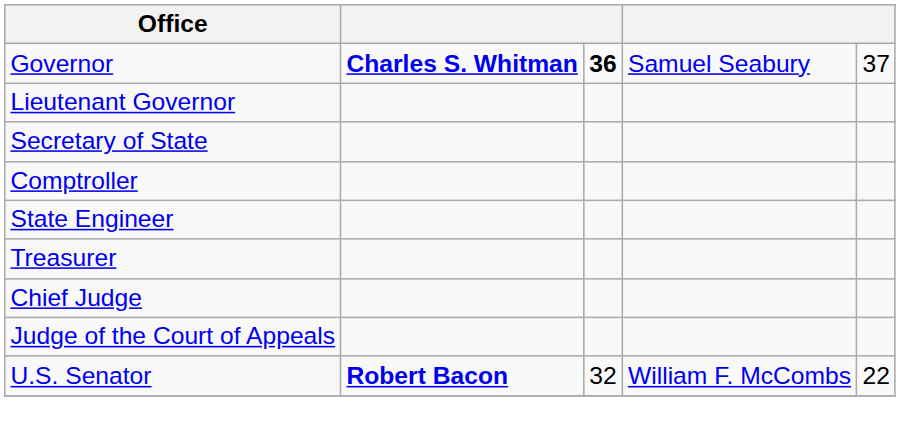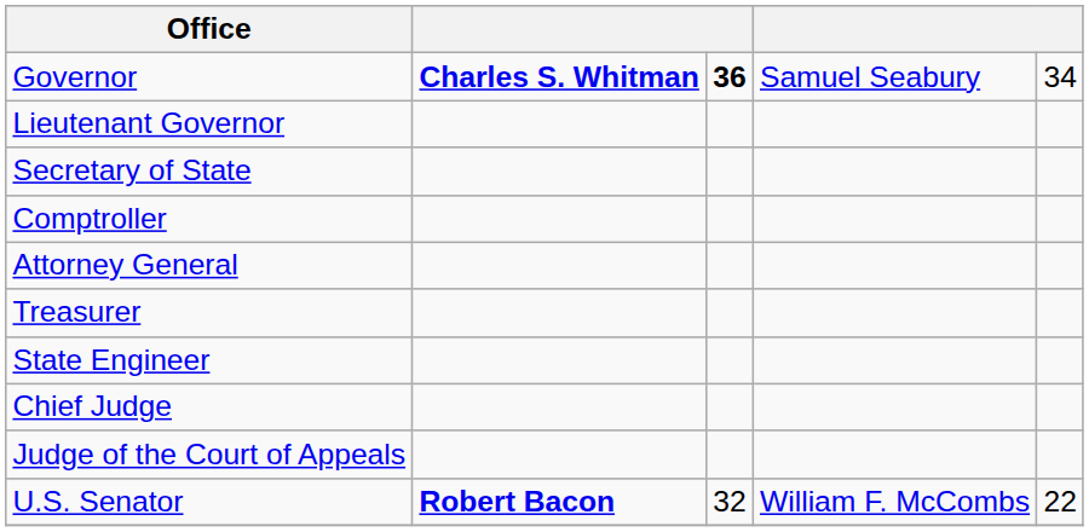 <table class=wikitable>
 <tr bgcolor=lightgrey>
 <th>Office</th>
 <th colspan="2"></th>
 <th colspan="2"></th>
 </tr>
 <tr>
 <td><a href='#'>Governor</a></td>
 <td><strong><a href='#'>Charles S. Whitman</a></strong></td>
 <td align="right"><strong>36</strong></td>
 <td><a href='#'>Samuel Seabury</a></td>
-<td align="right">37</td>
+<td align="right">34</td>
 </tr>
 <tr>
 <td><a href='#'>Lieutenant Governor</a></td>
 <td></td>
 <td align="right"></td>
 <td></td>
 <td align="right"></td>
 </tr>
 <tr>
 <td><a href='#'>Secretary of State</a></td>
 <td></td>
 <td align="right"></td>
 <td></td>
 <td align="right"></td>
 </tr>
 <tr>
 <td><a href='#'>Comptroller</a></td>
 <td></td>
 <td align="right"></td>
 <td></td>
 <td align="right"></td>
 </tr>
 <tr>
-<td><a href='#'>State Engineer</a></td>
+<td><a href='#'>Attorney General</a></td>
 <td></td>
 <td align="right"></td>
 <td></td>
 <td align="right"></td>
 </tr>
 <tr>
 <td><a href='#'>Treasurer</a></td>
+<td></td>
+<td align="right"></td>
+<td></td>
+<td align="right"></td>
+</tr>
+<tr>
+<td><a href='#'>State Engineer</a></td>
 <td></td>
 <td align="right"></td>
 <td></td>
 <td align="right"></td>
 </tr>
 <tr>
 <td><a href='#'>Chief Judge</a></td>
 <td></td>
 <td align="right"></td>
 <td></td>
 <td align="right"></td>
 </tr>
 <tr>
 <td><a href='#'>Judge of the Court of Appeals</a></td>
 <td></td>
 <td align="right"></td>
 <td></td>
 <td align="right"></td>
 </tr>
 <tr>
 <td><a href='#'>U.S. Senator</a></td>
 <td><strong><a href='#'>Robert Bacon</a></strong></td>
 <td align="right">32</td>
 <td><a href='#'>William F. McCombs</a></td>
 <td align="right">22</td>
 </tr>
 <tr>
 </tr>
 </table>
